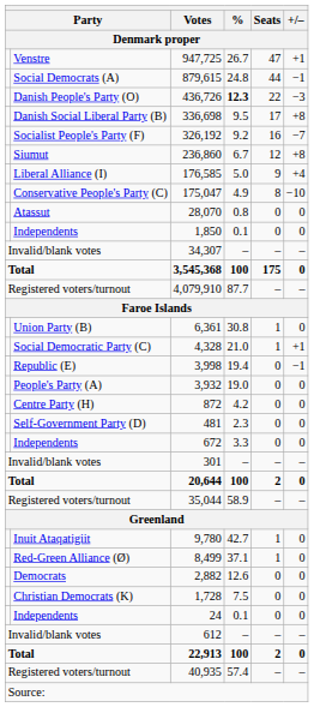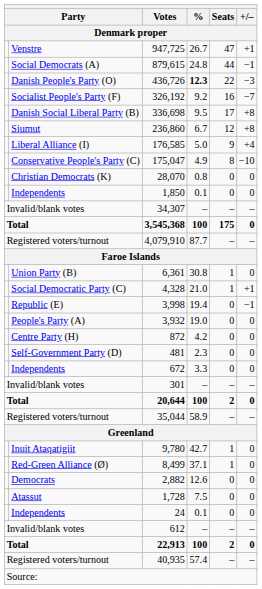 <table class=wikitable style=text-align:right>
 <tr>
 <th colspan=6></th>
 </tr>
 <tr>
 <th colspan=2>Party</th>
 <th>Votes</th>
 <th>%</th>
 <th>Seats</th>
 <th>+/–</th>
 </tr>
 <tr>
 <th colspan=6>Denmark proper</th>
 </tr>
 <tr>
 <td bgcolor=></td>
 <td align=left><a href='#'>Venstre</a></td>
 <td>947,725</td>
 <td>26.7</td>
 <td>47</td>
 <td>+1</td>
 </tr>
 <tr>
 <td bgcolor=></td>
 <td align=left><a href='#'>Social Democrats</a> (A)</td>
 <td>879,615</td>
 <td>24.8</td>
 <td>44</td>
 <td>−1</td>
 </tr>
 <tr>
 <td bgcolor=></td>
 <td align=left><a href='#'>Danish People's Party</a> (O)</td>
 <td>436,726</td>
 <td><strong>12.3</strong></td>
 <td>22</td>
 <td>−3</td>
 </tr>
 <tr>
 <td bgcolor=></td>
+<td align=left><a href='#'>Socialist People's Party</a> (F)</td>
+<td>326,192</td>
+<td>9.2</td>
+<td>16</td>
+<td>−7</td>
+</tr>
+<tr>
+<td bgcolor=></td>
 <td align=left><a href='#'>Danish Social Liberal Party</a> (B)</td>
 <td>336,698</td>
 <td>9.5</td>
 <td>17</td>
 <td>+8</td>
-</tr>
-<tr>
-<td bgcolor=></td>
-<td align=left><a href='#'>Socialist People's Party</a> (F)</td>
-<td>326,192</td>
-<td>9.2</td>
-<td>16</td>
-<td>−7</td>
 </tr>
 <tr>
 <td bgcolor=></td>
 <td align=left><a href='#'>Siumut</a></td>
 <td>236,860</td>
 <td>6.7</td>
 <td>12</td>
 <td>+8</td>
 </tr>
 <tr>
 <td bgcolor=></td>
 <td align=left><a href='#'>Liberal Alliance</a> (I)</td>
 <td>176,585</td>
 <td>5.0</td>
 <td>9</td>
 <td>+4</td>
 </tr>
 <tr>
 <td bgcolor=></td>
 <td align=left><a href='#'>Conservative People's Party</a> (C)</td>
 <td>175,047</td>
 <td>4.9</td>
 <td>8</td>
 <td>−10</td>
 </tr>
 <tr>
 <td bgcolor=></td>
-<td align=left><a href='#'>Atassut</a></td>
+<td align=left><a href='#'>Christian Democrats</a> (K)</td>
 <td>28,070</td>
 <td>0.8</td>
 <td>0</td>
 <td>0</td>
 </tr>
 <tr>
 <td bgcolor=></td>
 <td align=left><a href='#'>Independents</a></td>
 <td>1,850</td>
 <td>0.1</td>
 <td>0</td>
 <td>0</td>
 </tr>
 <tr>
 <td align=left colspan=2>Invalid/blank votes</td>
 <td>34,307</td>
 <td>–</td>
 <td>–</td>
 <td>–</td>
 </tr>
 <tr>
 <td align=left colspan=2><strong>Total</strong></td>
 <td><strong>3,545,368</strong></td>
 <td><strong>100</strong></td>
 <td><strong>175</strong></td>
 <td><strong>0</strong></td>
 </tr>
 <tr>
 <td align=left colspan=2>Registered voters/turnout</td>
 <td>4,079,910</td>
 <td>87.7</td>
 <td>–</td>
 <td>–</td>
 </tr>
 <tr>
 <th colspan=6>Faroe Islands</th>
 </tr>
 <tr>
 <td bgcolor=></td>
 <td align=left><a href='#'>Union Party</a> (B)</td>
 <td>6,361</td>
 <td>30.8</td>
 <td>1</td>
 <td>0</td>
 </tr>
 <tr>
 <td bgcolor=></td>
 <td align=left><a href='#'>Social Democratic Party</a> (C)</td>
 <td>4,328</td>
 <td>21.0</td>
 <td>1</td>
 <td>+1</td>
 </tr>
 <tr>
 <td bgcolor=></td>
 <td align=left><a href='#'>Republic</a> (E)</td>
 <td>3,998</td>
 <td>19.4</td>
 <td>0</td>
 <td>−1</td>
 </tr>
 <tr>
 <td bgcolor=></td>
 <td align=left><a href='#'>People's Party</a> (A)</td>
 <td>3,932</td>
 <td>19.0</td>
 <td>0</td>
 <td>0</td>
 </tr>
 <tr>
 <td bgcolor=></td>
 <td align=left><a href='#'>Centre Party</a> (H)</td>
 <td>872</td>
 <td>4.2</td>
 <td>0</td>
 <td>0</td>
 </tr>
 <tr>
 <td bgcolor=></td>
 <td align=left><a href='#'>Self-Government Party</a> (D)</td>
 <td>481</td>
 <td>2.3</td>
 <td>0</td>
 <td>0</td>
 </tr>
 <tr>
 <td bgcolor=></td>
 <td align=left><a href='#'>Independents</a></td>
 <td>672</td>
 <td>3.3</td>
 <td>0</td>
 <td>0</td>
 </tr>
 <tr>
 <td align=left colspan=2>Invalid/blank votes</td>
 <td>301</td>
 <td>–</td>
 <td>–</td>
 <td>–</td>
 </tr>
 <tr>
 <td align=left colspan=2><strong>Total</strong></td>
 <td><strong>20,644</strong></td>
 <td><strong>100</strong></td>
 <td><strong>2</strong></td>
 <td><strong>0</strong></td>
 </tr>
 <tr>
 <td align=left colspan=2>Registered voters/turnout</td>
 <td>35,044</td>
 <td>58.9</td>
 <td>–</td>
 <td>–</td>
 </tr>
 <tr>
 <th colspan=6>Greenland</th>
 </tr>
 <tr>
 <td bgcolor=></td>
 <td align=left><a href='#'>Inuit Ataqatigiit</a></td>
 <td>9,780</td>
 <td>42.7</td>
 <td>1</td>
 <td>0</td>
 </tr>
 <tr>
 <td bgcolor=></td>
 <td align=left><a href='#'>Red-Green Alliance</a> (Ø)</td>
 <td>8,499</td>
 <td>37.1</td>
 <td>1</td>
 <td>0</td>
 </tr>
 <tr>
 <td bgcolor=></td>
 <td align=left><a href='#'>Democrats</a></td>
 <td>2,882</td>
 <td>12.6</td>
 <td>0</td>
 <td>0</td>
 </tr>
 <tr>
 <td bgcolor=></td>
-<td align=left><a href='#'>Christian Democrats</a> (K)</td>
+<td align=left><a href='#'>Atassut</a></td>
 <td>1,728</td>
 <td>7.5</td>
 <td>0</td>
 <td>0</td>
 </tr>
 <tr>
 <td bgcolor=></td>
 <td align=left><a href='#'>Independents</a></td>
 <td>24</td>
 <td>0.1</td>
 <td>0</td>
 <td>0</td>
 </tr>
 <tr>
 <td align=left colspan=2>Invalid/blank votes</td>
 <td>612</td>
 <td>–</td>
 <td>–</td>
 <td>–</td>
 </tr>
 <tr>
 <td align=left colspan=2><strong>Total</strong></td>
 <td><strong>22,913</strong></td>
 <td><strong>100</strong></td>
 <td><strong>2</strong></td>
 <td><strong>0</strong></td>
 </tr>
 <tr>
 <td align=left colspan=2>Registered voters/turnout</td>
 <td>40,935</td>
 <td>57.4</td>
 <td>–</td>
 <td>–</td>
 </tr>
 <tr>
 <td align=left colspan=6>Source:</td>
 </tr>
 </table>
